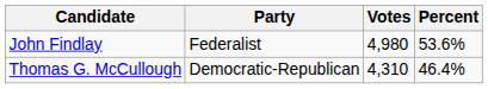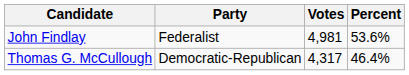 <table class=wikitable>
 <tr>
 <th>Candidate</th>
 <th>Party</th>
 <th>Votes</th>
 <th>Percent</th>
 </tr>
 <tr>
 <td><a href='#'>John Findlay</a></td>
 <td>Federalist</td>
-<td>4,980</td>
+<td>4,981</td>
 <td>53.6%</td>
 </tr>
 <tr>
 <td><a href='#'>Thomas G. McCullough</a></td>
 <td>Democratic-Republican</td>
-<td>4,310</td>
+<td>4,317</td>
 <td>46.4%</td>
 </tr>
 </table>
